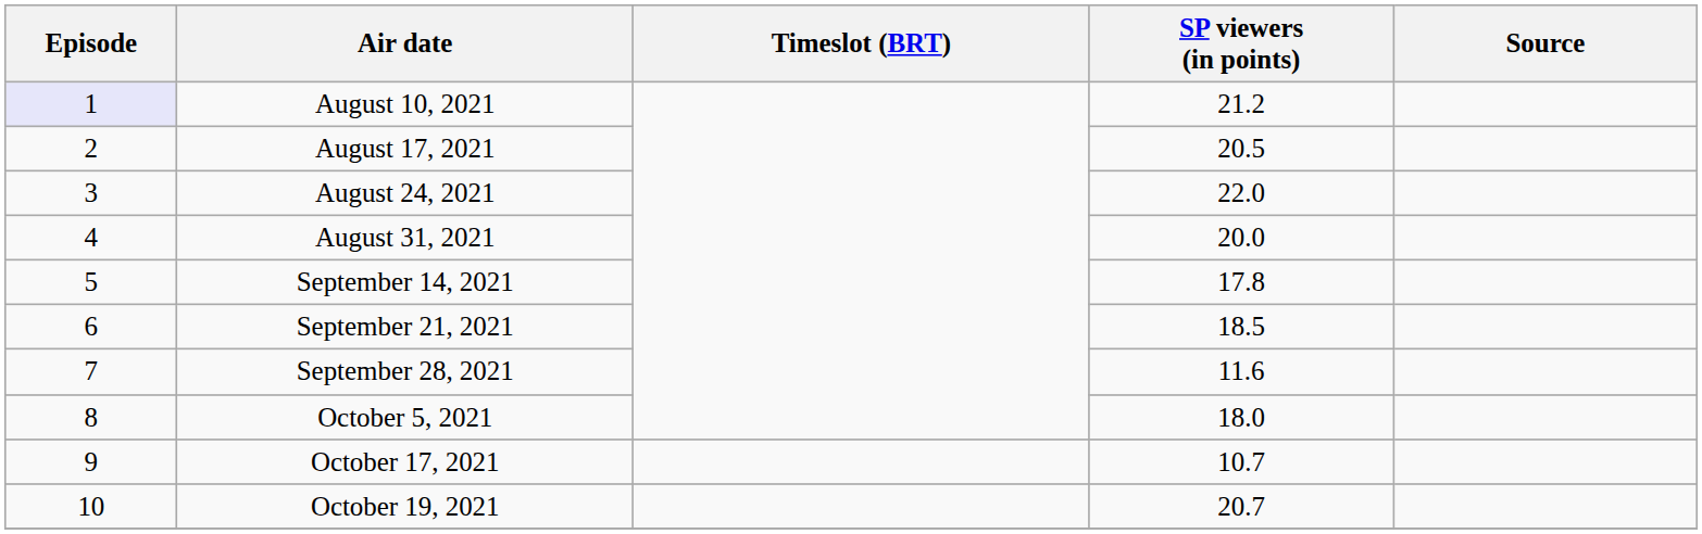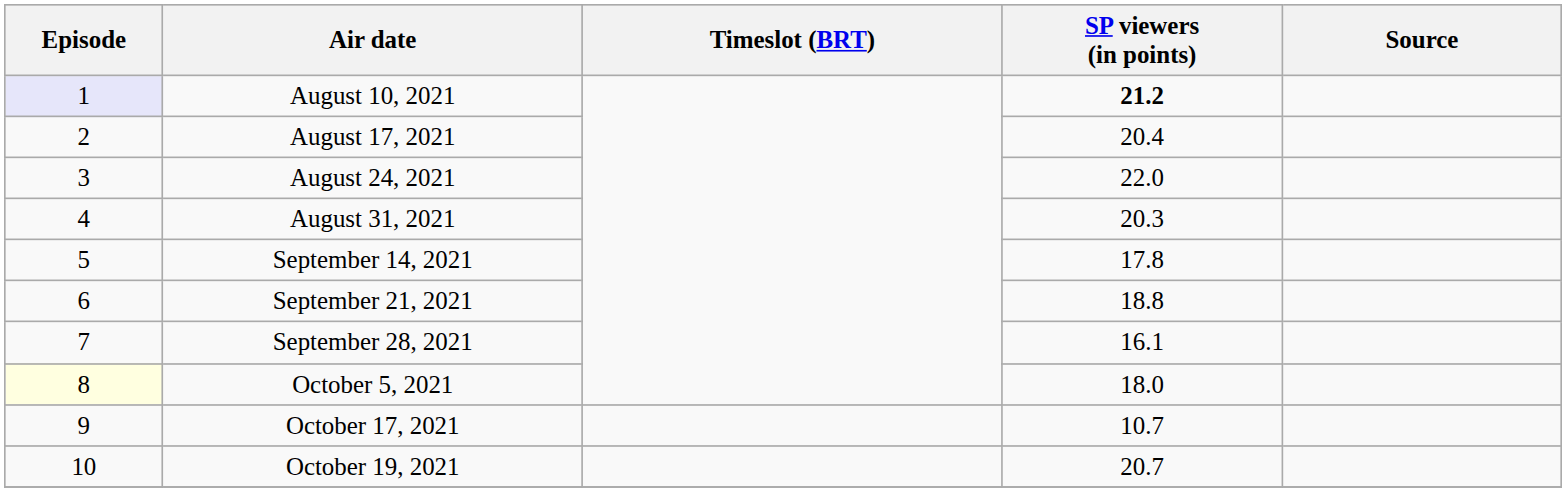 <table class="wikitable sortable" style="text-align:center; font-size:95%; width: 60%">
 <tr>
 <th width="05.0%">Episode</th>
 <th width="15.0%">Air date</th>
 <th width="15.0%">Timeslot (<a href='#'>BRT</a>)</th>
 <th width="10.0%"><a href='#'>SP</a> viewers<br>(in points)</th>
 <th width="10.0%">Source</th>
 </tr>
 <tr>
 <td style="background: lavender;">1</td>
 <td>August 10, 2021</td>
 <td rowspan=8></td>
-<td>21.2</td>
+<td><strong>21.2</strong></td>
 <td></td>
 </tr>
 <tr>
 <td>2</td>
 <td>August 17, 2021</td>
-<td>20.5</td>
+<td>20.4</td>
 <td></td>
 </tr>
 <tr>
 <td>3</td>
 <td>August 24, 2021</td>
 <td>22.0</td>
 <td></td>
 </tr>
 <tr>
 <td>4</td>
 <td>August 31, 2021</td>
-<td>20.0</td>
+<td>20.3</td>
 <td></td>
 </tr>
 <tr>
 <td>5</td>
 <td>September 14, 2021</td>
 <td>17.8</td>
 <td></td>
 </tr>
 <tr>
 <td>6</td>
 <td>September 21, 2021</td>
-<td>18.5</td>
+<td>18.8</td>
 <td></td>
 </tr>
 <tr>
 <td>7</td>
 <td>September 28, 2021</td>
-<td>11.6</td>
+<td>16.1</td>
 <td></td>
 </tr>
 <tr>
-<td>8</td>
+<td style="background: lightyellow;">8</td>
 <td>October 5, 2021</td>
 <td>18.0</td>
 <td></td>
 </tr>
 <tr>
 <td>9</td>
 <td>October 17, 2021</td>
 <td></td>
 <td>10.7</td>
 <td></td>
 </tr>
 <tr>
 <td>10</td>
 <td>October 19, 2021</td>
 <td></td>
 <td>20.7</td>
 <td></td>
 </tr>
 <tr>
 </tr>
 </table>
